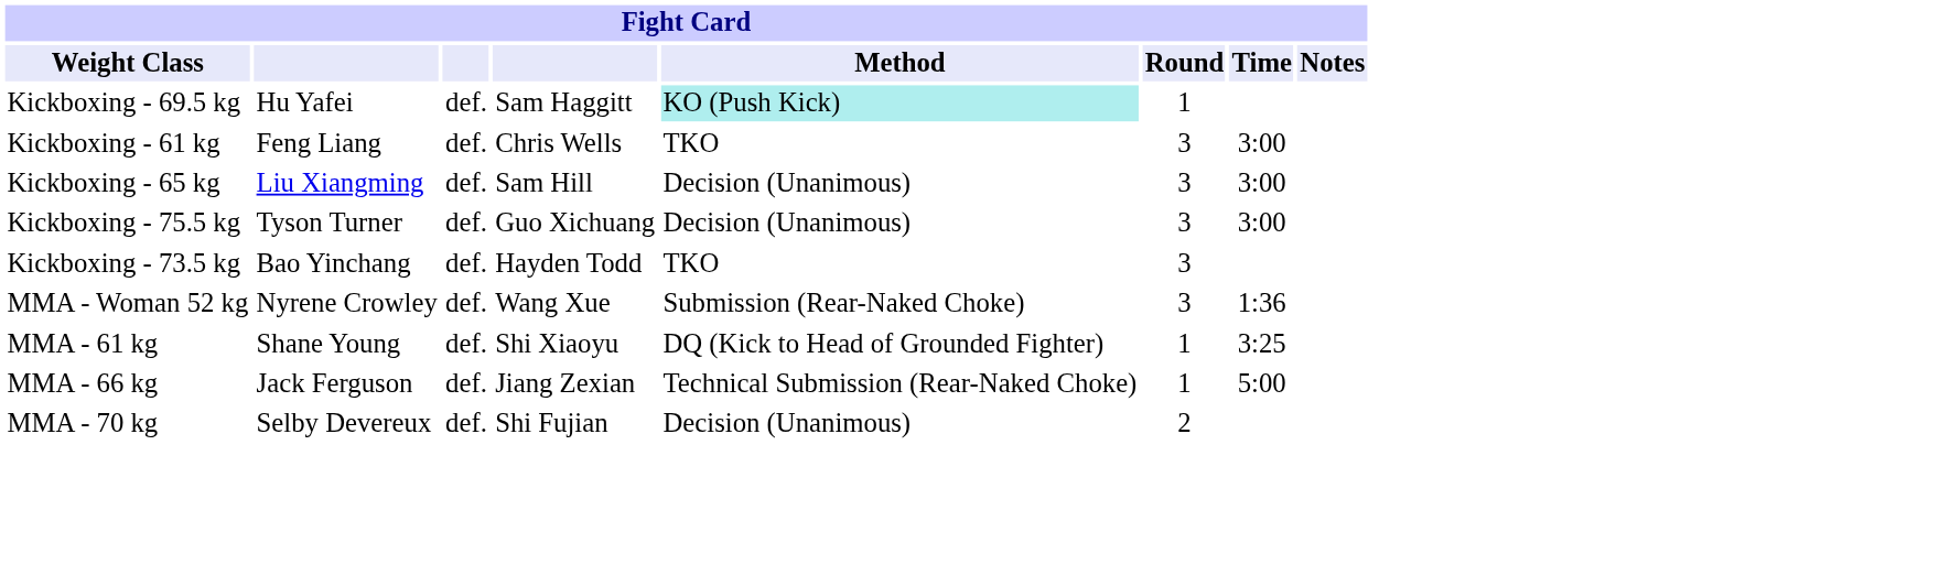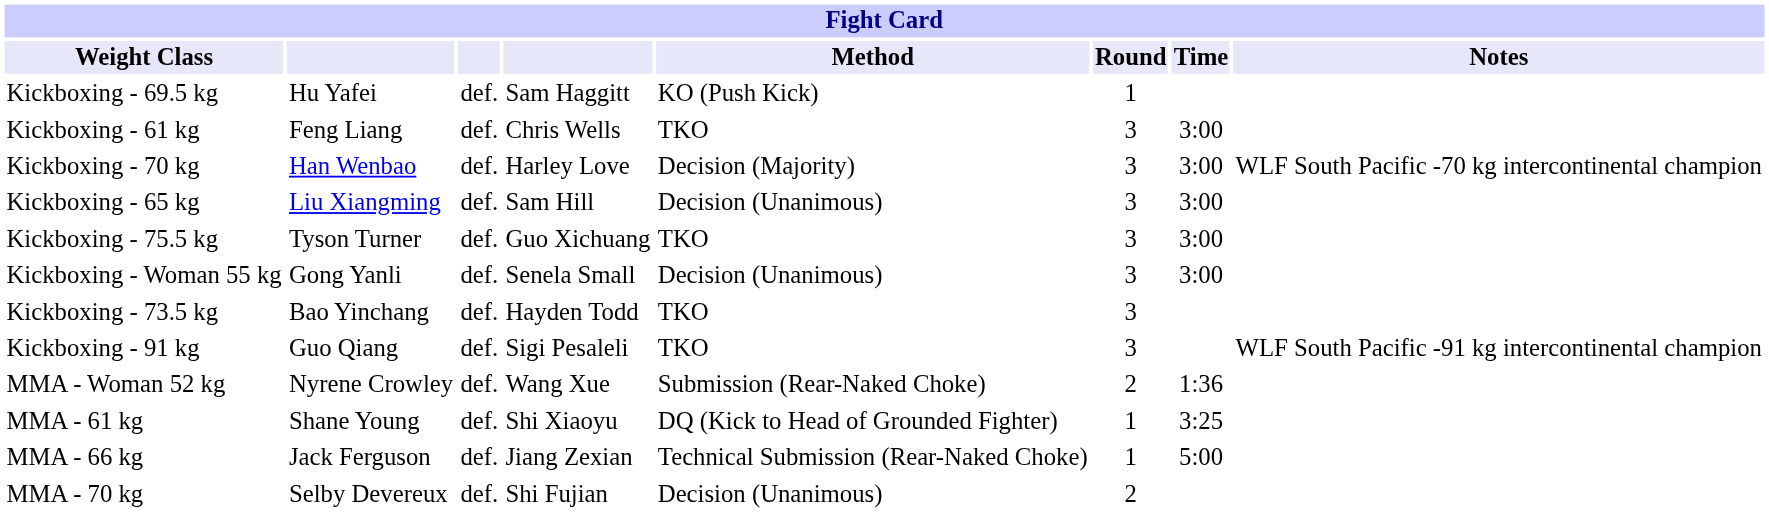 <table class="toccolours" style="font-size: 85%;">
 <tr>
 <th colspan="8" style="background-color: #ccf; color: #000080; text-align: center;"><strong>Fight Card</strong></th>
 </tr>
 <tr>
 <th colspan="1" style="background-color: #E6E8FA; color: #000000; text-align: center;">Weight Class</th>
 <th colspan="1" style="background-color: #E6E8FA; color: #000000; text-align: center;"></th>
 <th colspan="1" style="background-color: #E6E8FA; color: #000000; text-align: center;"></th>
 <th colspan="1" style="background-color: #E6E8FA; color: #000000; text-align: center;"></th>
 <th colspan="1" style="background-color: #E6E8FA; color: #000000; text-align: center;">Method</th>
 <th colspan="1" style="background-color: #E6E8FA; color: #000000; text-align: center;">Round</th>
 <th colspan="1" style="background-color: #E6E8FA; color: #000000; text-align: center;">Time</th>
 <th colspan="1" style="background-color: #E6E8FA; color: #000000; text-align: center;">Notes</th>
 </tr>
 <tr>
 <td>Kickboxing - 69.5 kg</td>
 <td> Hu Yafei</td>
 <td align=center>def.</td>
 <td> Sam Haggitt</td>
-<td style="background: paleturquoise;">KO (Push Kick)</td>
+<td>KO (Push Kick)</td>
 <td align=center>1</td>
 <td align=center></td>
 <td></td>
 </tr>
 <tr>
 <td>Kickboxing - 61 kg</td>
 <td> Feng Liang</td>
 <td align=center>def.</td>
 <td> Chris Wells</td>
 <td>TKO</td>
 <td align=center>3</td>
 <td align=center>3:00</td>
 <td></td>
+</tr>
+<tr>
+<td>Kickboxing - 70 kg</td>
+<td> <a href='#'>Han Wenbao</a></td>
+<td align=center>def.</td>
+<td> Harley Love</td>
+<td>Decision (Majority)</td>
+<td align=center>3</td>
+<td align=center>3:00</td>
+<td>WLF South Pacific -70 kg intercontinental champion</td>
 </tr>
 <tr>
 <td>Kickboxing - 65 kg</td>
 <td> <a href='#'>Liu Xiangming</a></td>
 <td align=center>def.</td>
 <td> Sam Hill</td>
 <td>Decision (Unanimous)</td>
 <td align=center>3</td>
 <td align=center>3:00</td>
 <td></td>
 </tr>
 <tr>
 <td>Kickboxing - 75.5 kg</td>
 <td> Tyson Turner</td>
 <td align=center>def.</td>
 <td> Guo Xichuang</td>
+<td>TKO</td>
+<td align=center>3</td>
+<td align=center>3:00</td>
+<td></td>
+</tr>
+<tr>
+<td>Kickboxing - Woman 55 kg</td>
+<td> Gong Yanli</td>
+<td align=center>def.</td>
+<td> Senela Small</td>
 <td>Decision (Unanimous)</td>
 <td align=center>3</td>
 <td align=center>3:00</td>
 <td></td>
 </tr>
 <tr>
 <td>Kickboxing - 73.5 kg</td>
 <td> Bao Yinchang</td>
 <td align=center>def.</td>
 <td> Hayden Todd</td>
 <td>TKO</td>
 <td align=center>3</td>
 <td align=center></td>
 <td></td>
 </tr>
 <tr>
+<td>Kickboxing - 91 kg</td>
+<td> Guo Qiang</td>
+<td align=center>def.</td>
+<td> Sigi Pesaleli</td>
+<td>TKO</td>
+<td align=center>3</td>
+<td align=center></td>
+<td>WLF South Pacific -91 kg intercontinental champion</td>
+</tr>
+<tr>
 <td>MMA - Woman 52 kg</td>
 <td> Nyrene Crowley</td>
 <td align=center>def.</td>
 <td> Wang Xue</td>
 <td>Submission (Rear-Naked Choke)</td>
-<td align=center>3</td>
+<td align=center>2</td>
 <td align=center>1:36</td>
 <td></td>
 </tr>
 <tr>
 <td>MMA - 61 kg</td>
 <td> Shane Young</td>
 <td align=center>def.</td>
 <td> Shi Xiaoyu</td>
 <td>DQ (Kick to Head of Grounded Fighter)</td>
 <td align=center>1</td>
 <td align=center>3:25</td>
 <td></td>
 </tr>
 <tr>
 <td>MMA - 66 kg</td>
 <td> Jack Ferguson</td>
 <td align=center>def.</td>
 <td> Jiang Zexian</td>
 <td>Technical Submission (Rear-Naked Choke)</td>
 <td align=center>1</td>
 <td align=center>5:00</td>
 <td></td>
 </tr>
 <tr>
 <td>MMA - 70 kg</td>
 <td> Selby Devereux</td>
 <td align=center>def.</td>
 <td> Shi Fujian</td>
 <td>Decision (Unanimous)</td>
 <td align=center>2</td>
 <td align=center></td>
 <td></td>
 </tr>
 <tr>
 </tr>
 </table>
